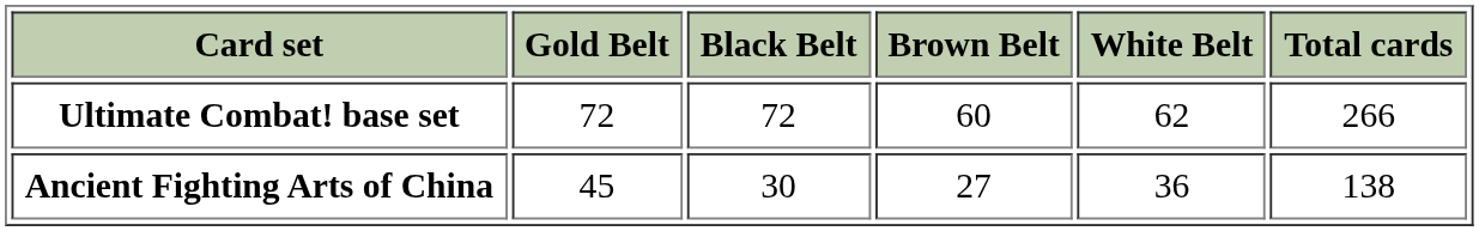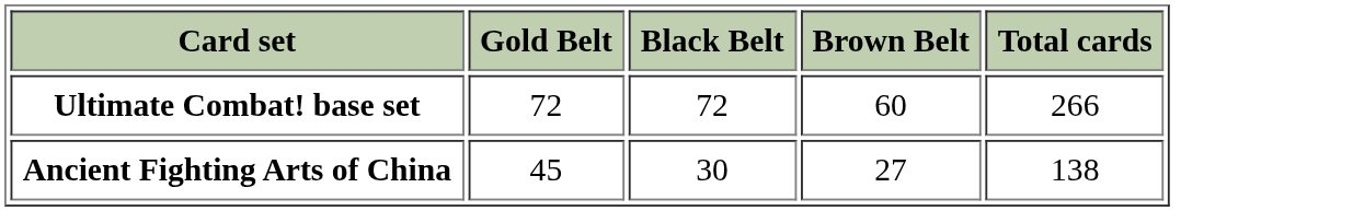 <table border="1" cellpadding="5" style="text-align:center">
 <tr>
 <th style="background:#bfcfaf;">Card set</th>
 <th style="background:#bfcfaf;">Gold Belt</th>
 <th style="background:#bfcfaf;">Black Belt</th>
 <th style="background:#bfcfaf;">Brown Belt</th>
-<th style="background:#bfcfaf;">White Belt</th>
 <th style="background:#bfcfaf;">Total cards</th>
 </tr>
 <tr>
 <td><strong>Ultimate Combat! base set</strong></td>
 <td>72</td>
 <td>72</td>
 <td>60</td>
-<td>62</td>
 <td>266</td>
 </tr>
 <tr>
 <td><strong>Ancient Fighting Arts of China</strong></td>
 <td>45</td>
 <td>30</td>
 <td>27</td>
-<td>36</td>
 <td>138</td>
 </tr>
 </table>
